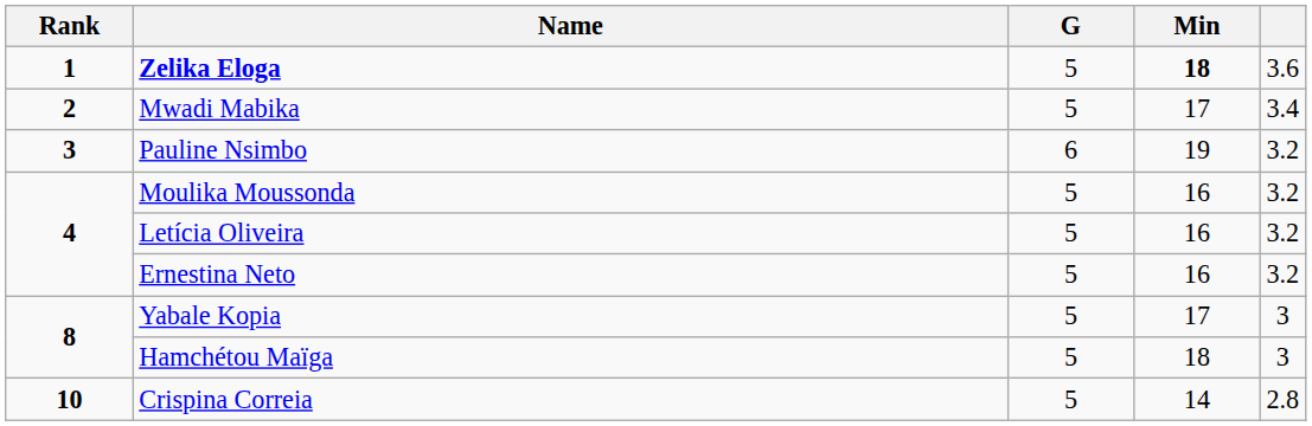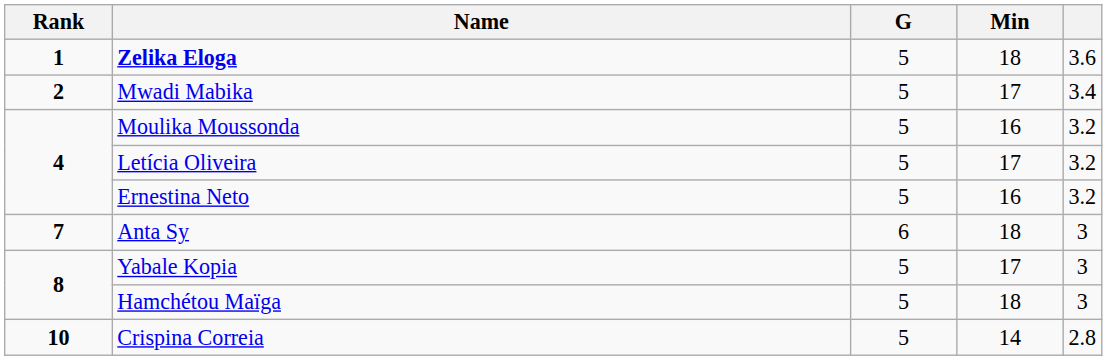 <table class="wikitable" style="width:90%;">
 <tr>
 <th style="width:10%;">Rank</th>
 <th style="width:70%;">Name</th>
 <th style="width:10%;">G</th>
 <th style="width:10%;">Min</th>
 <th style="width:10%;"></th>
 </tr>
 <tr align=center>
 <td><strong>1</strong></td>
 <td align=left> <strong><a href='#'>Zelika Eloga</a></strong></td>
 <td>5</td>
-<td><strong>18</strong></td>
+<td>18</td>
 <td>3.6</td>
 </tr>
 <tr align=center>
 <td><strong>2</strong></td>
 <td align=left> <a href='#'>Mwadi Mabika</a></td>
 <td>5</td>
 <td>17</td>
 <td>3.4</td>
-</tr>
-<tr align=center>
-<td><strong>3</strong></td>
-<td align=left> <a href='#'>Pauline Nsimbo</a></td>
-<td>6</td>
-<td>19</td>
-<td>3.2</td>
 </tr>
 <tr align=center>
 <td rowspan=3><strong>4</strong></td>
 <td align=left> <a href='#'>Moulika Moussonda</a></td>
 <td>5</td>
 <td>16</td>
 <td>3.2</td>
 </tr>
 <tr align=center>
 <td align=left> <a href='#'>Letícia Oliveira</a></td>
 <td>5</td>
-<td>16</td>
+<td>17</td>
 <td>3.2</td>
 </tr>
 <tr align=center>
 <td align=left> <a href='#'>Ernestina Neto</a></td>
 <td>5</td>
 <td>16</td>
 <td>3.2</td>
+</tr>
+<tr align=center>
+<td><strong>7</strong></td>
+<td align=left> <a href='#'>Anta Sy</a></td>
+<td>6</td>
+<td>18</td>
+<td>3</td>
 </tr>
 <tr align=center>
 <td rowspan=2><strong>8</strong></td>
 <td align=left> <a href='#'>Yabale Kopia</a></td>
 <td>5</td>
 <td>17</td>
 <td>3</td>
 </tr>
 <tr align=center>
 <td align=left> <a href='#'>Hamchétou Maïga</a></td>
 <td>5</td>
 <td>18</td>
 <td>3</td>
 </tr>
 <tr align=center>
 <td><strong>10</strong></td>
 <td align=left> <a href='#'>Crispina Correia</a></td>
 <td>5</td>
 <td>14</td>
 <td>2.8</td>
 </tr>
 </table>
